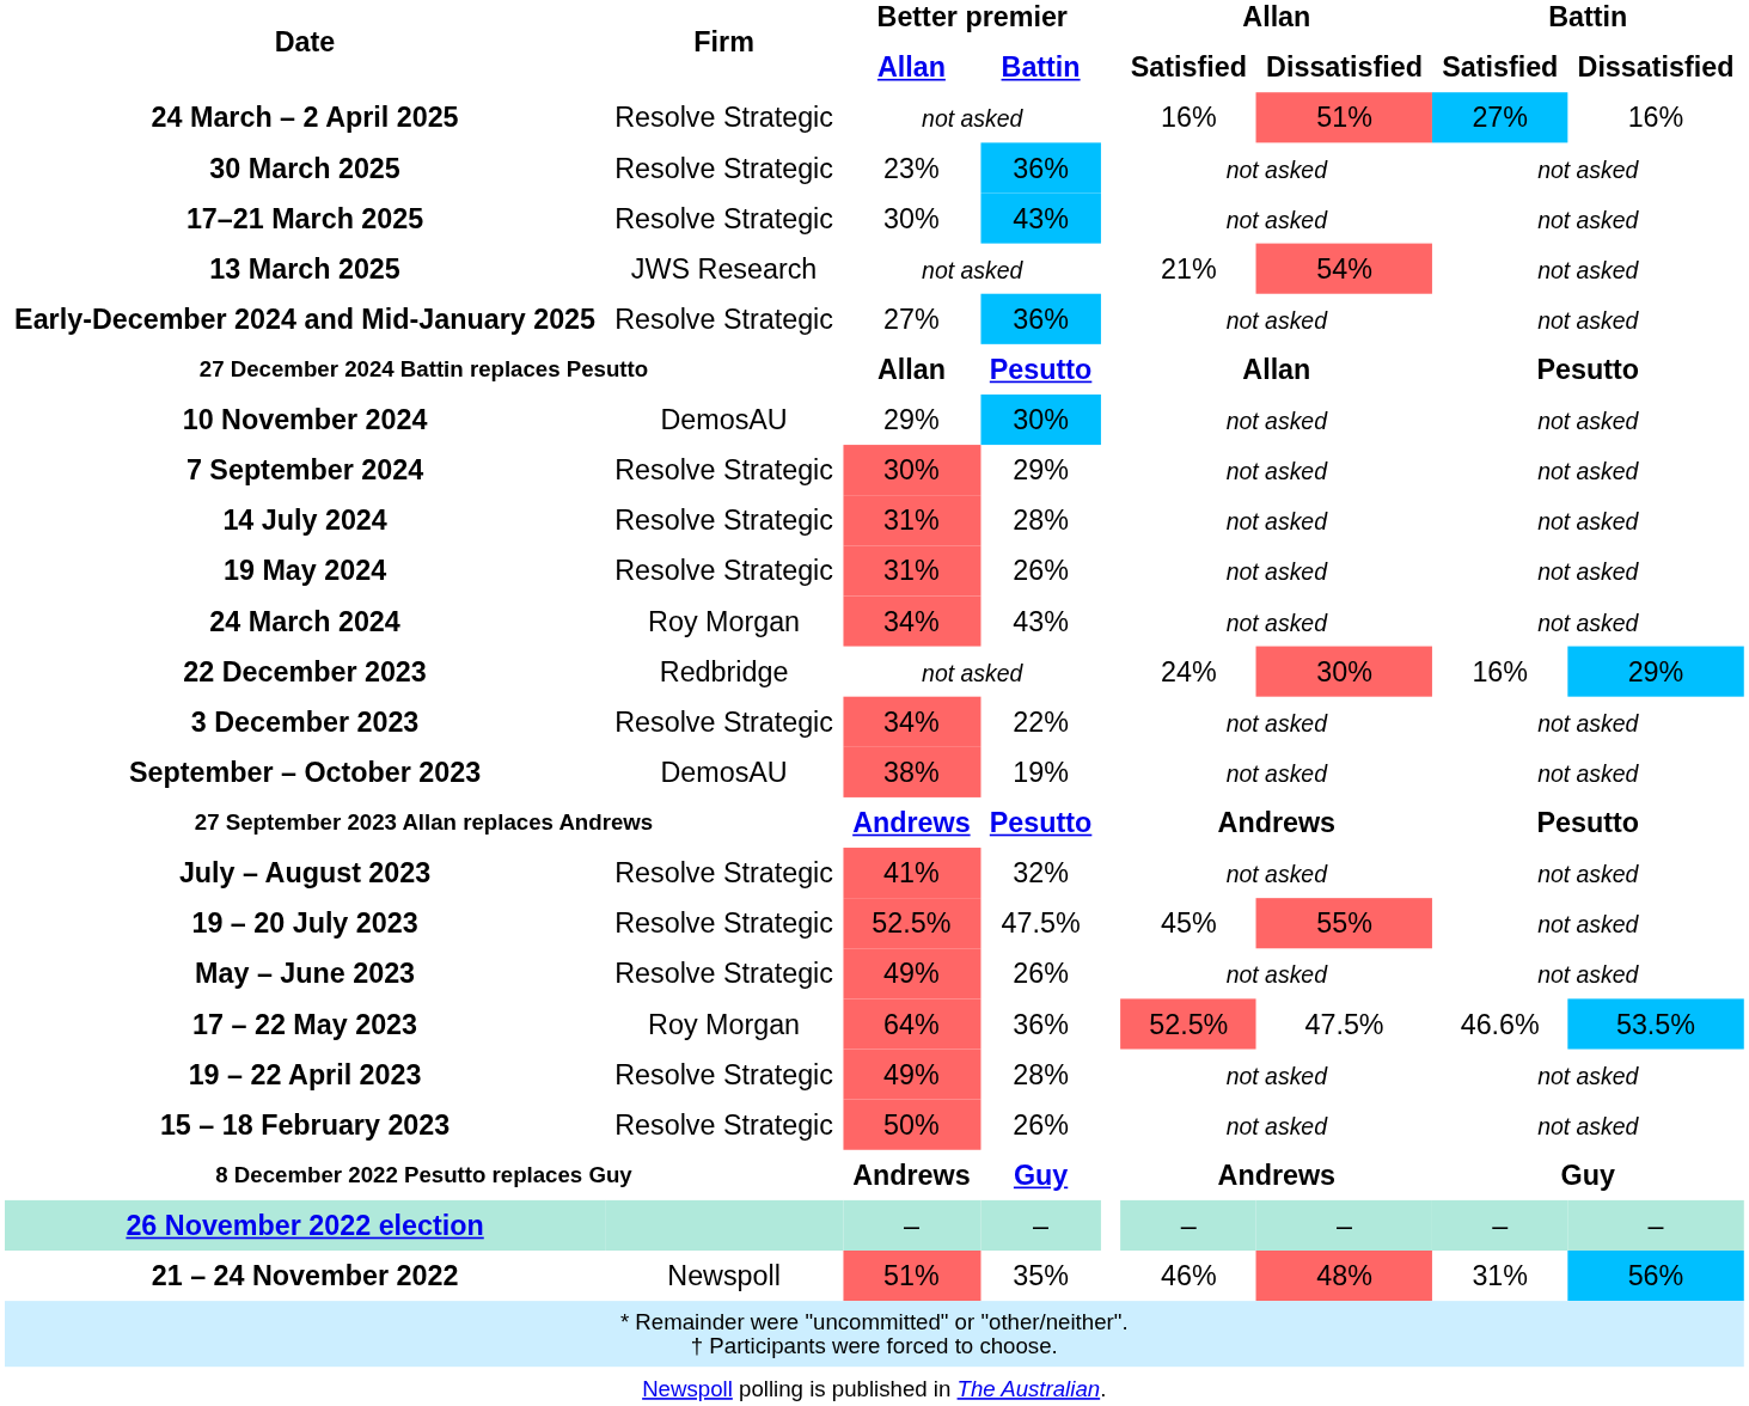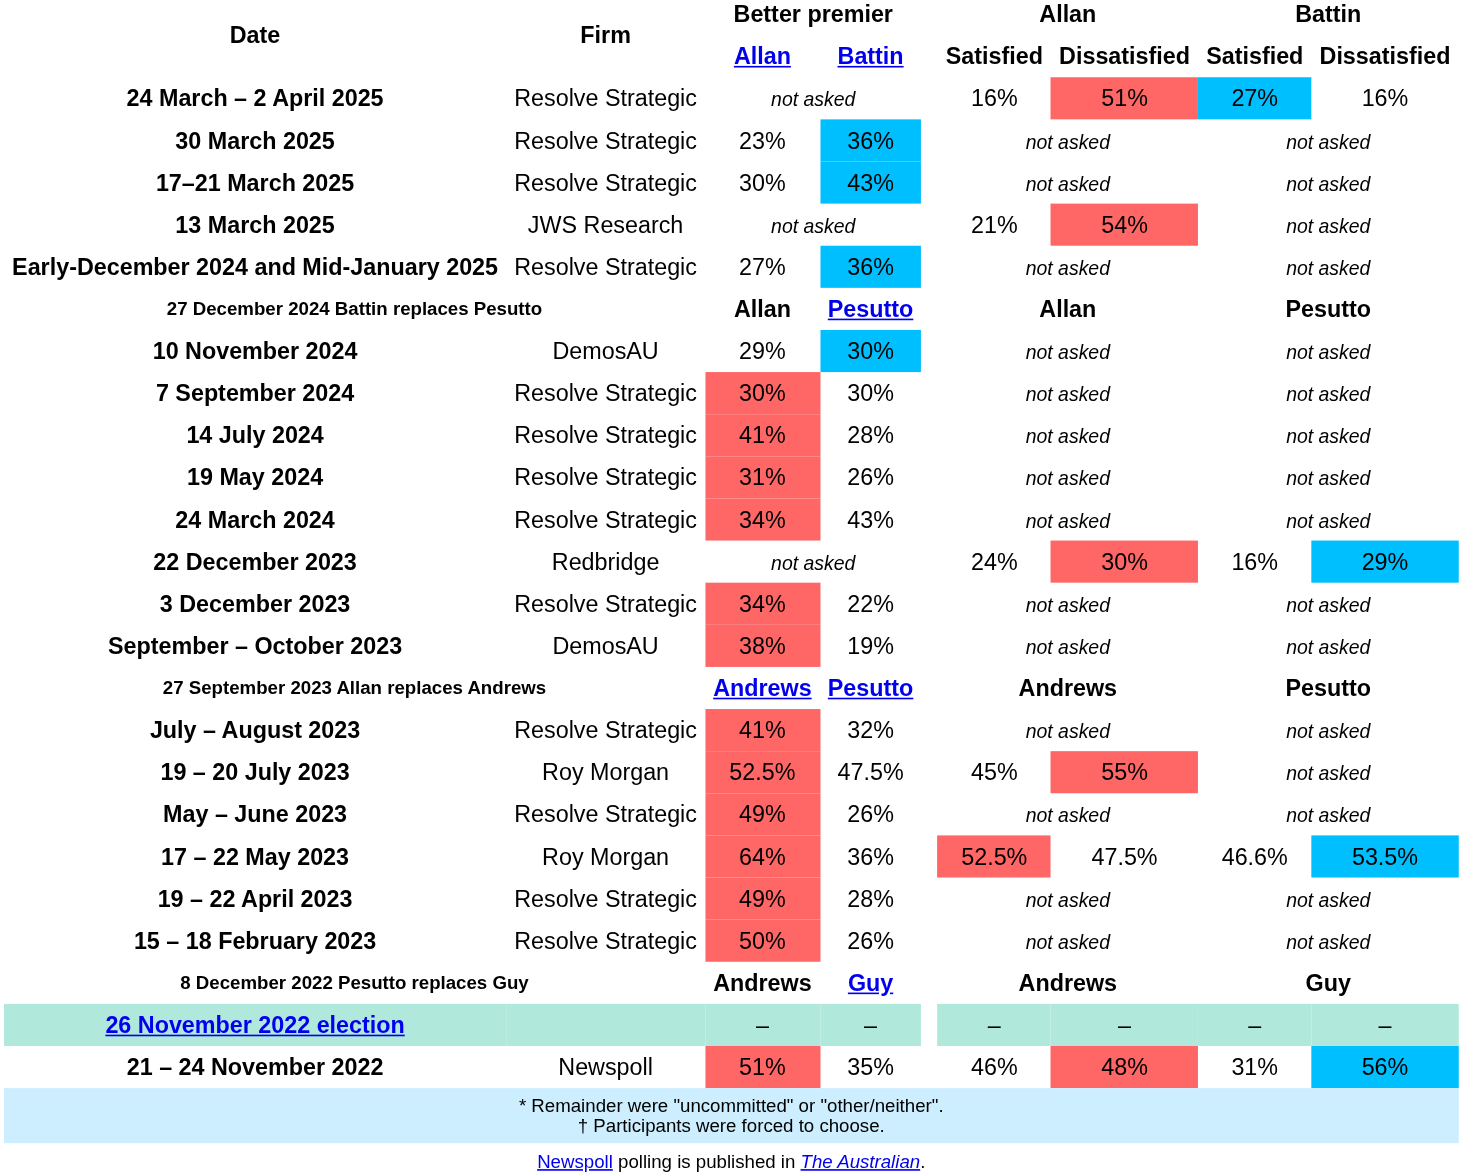 <table class="toccolours" cellpadding="5" cellspacing="0" style="text-align:center; margin-right:.5em; margin-top:.4em; font-size:90%">
 <tr>
 <th rowspan="2">Date</th>
 <th rowspan="2">Firm</th>
 <th colspan="2">Better premier</th>
 <th></th>
 <th colspan="2">Allan</th>
 <th colspan="2">Battin</th>
 </tr>
 <tr>
 <th><a href='#'>Allan</a></th>
 <th><a href='#'>Battin</a></th>
 <th></th>
 <th>Satisfied</th>
 <th>Dissatisfied</th>
 <th>Satisfied</th>
 <th>Dissatisfied</th>
 </tr>
 <tr>
 <th>24 March – 2 April 2025</th>
 <td>Resolve Strategic</td>
 <td colspan="2"><em><small>not asked</small></em></td>
 <td></td>
 <td>16%</td>
 <td style="background:#f66;">51%</td>
 <td style="background:#00bfff;">27%</td>
 <td>16%</td>
 </tr>
 <tr>
 <th>30 March 2025</th>
 <td>Resolve Strategic</td>
 <td>23%</td>
 <td style="background:#00bfff;">36%</td>
 <td></td>
 <td colspan="2"><em><small>not asked</small></em></td>
 <td colspan="2"><em><small>not asked</small></em></td>
 </tr>
 <tr>
 <th>17–21 March 2025</th>
 <td>Resolve Strategic</td>
 <td>30%</td>
 <td style="background:#00bfff;">43%</td>
 <td></td>
 <td colspan="2"><em><small>not asked</small></em></td>
 <td colspan="2"><em><small>not asked</small></em></td>
 </tr>
 <tr>
 <th>13 March 2025</th>
 <td>JWS Research</td>
 <td colspan="2"><em><small>not asked</small></em></td>
 <td></td>
 <td>21%</td>
 <td style="background:#f66;">54%</td>
 <td colspan="2"><em><small>not asked</small></em></td>
 </tr>
 <tr>
 <th>Early-December 2024 and Mid-January 2025</th>
 <td>Resolve Strategic</td>
 <td>27%</td>
 <td style="background:#00bfff;">36%</td>
 <td></td>
 <td colspan="2"><em><small>not asked</small></em></td>
 <td colspan="2"><em><small>not asked</small></em></td>
 </tr>
 <tr>
 <th colspan="2" style="font-size:80%;">27 December 2024 Battin replaces Pesutto</th>
 <th>Allan</th>
 <th><a href='#'>Pesutto</a></th>
 <th></th>
 <th colspan="2">Allan</th>
 <th colspan="2">Pesutto</th>
 </tr>
 <tr>
 <th>10 November 2024</th>
 <td>DemosAU</td>
 <td>29%</td>
 <td style="background:#00bfff;">30%</td>
 <td></td>
 <td colspan="2"><em><small>not asked</small></em></td>
 <td colspan="2"><em><small>not asked</small></em></td>
 </tr>
 <tr>
 <th>7 September 2024</th>
 <td>Resolve Strategic</td>
 <td style="background:#f66;">30%</td>
-<td>29%</td>
+<td>30%</td>
 <td></td>
 <td colspan="2"><em><small>not asked</small></em></td>
 <td colspan="2"><em><small>not asked</small></em></td>
 </tr>
 <tr>
 <th>14 July 2024</th>
 <td>Resolve Strategic</td>
-<td style="background:#f66;">31%</td>
+<td style="background:#f66;">41%</td>
 <td>28%</td>
 <td></td>
 <td colspan="2"><em><small>not asked</small></em></td>
 <td colspan="2"><em><small>not asked</small></em></td>
 </tr>
 <tr>
 <th>19 May 2024</th>
 <td>Resolve Strategic</td>
 <td style="background:#f66;">31%</td>
 <td>26%</td>
 <td></td>
 <td colspan="2"><em><small>not asked</small></em></td>
 <td colspan="2"><em><small>not asked</small></em></td>
 </tr>
 <tr>
 <th>24 March 2024</th>
-<td>Roy Morgan</td>
+<td>Resolve Strategic</td>
 <td style="background:#f66;">34%</td>
 <td>43%</td>
 <td></td>
 <td colspan="2"><em><small>not asked</small></em></td>
 <td colspan="2"><em><small>not asked</small></em></td>
 </tr>
 <tr>
 <th>22 December 2023</th>
 <td>Redbridge</td>
 <td colspan="2"><em><small>not asked</small></em></td>
 <td></td>
 <td>24%</td>
 <td style="background:#f66;">30%</td>
 <td>16%</td>
 <td style="background:#00bfff;">29%</td>
 </tr>
 <tr>
 <th>3 December 2023</th>
 <td>Resolve Strategic</td>
 <td style="background:#f66;">34%</td>
 <td>22%</td>
 <td></td>
 <td colspan="2"><em><small>not asked</small></em></td>
 <td colspan="2"><em><small>not asked</small></em></td>
 </tr>
 <tr>
 <th>September – October 2023</th>
 <td>DemosAU</td>
 <td style="background:#f66;">38%</td>
 <td>19%</td>
 <td></td>
 <td colspan="2"><em><small>not asked</small></em></td>
 <td colspan="2"><em><small>not asked</small></em></td>
 </tr>
 <tr>
 <th colspan="2" style="font-size:80%;">27 September 2023 Allan replaces Andrews</th>
 <th><a href='#'>Andrews</a></th>
 <th><a href='#'>Pesutto</a></th>
 <th></th>
 <th colspan="2">Andrews</th>
 <th colspan="2">Pesutto</th>
 </tr>
 <tr>
 <th>July – August 2023</th>
 <td>Resolve Strategic</td>
 <td style="background:#f66;">41%</td>
 <td>32%</td>
 <td></td>
 <td colspan="2"><em><small>not asked</small></em></td>
 <td colspan="2"><em><small>not asked</small></em></td>
 </tr>
 <tr>
 <th>19 – 20 July 2023</th>
-<td>Resolve Strategic</td>
+<td>Roy Morgan</td>
 <td style="background:#f66;">52.5%</td>
 <td>47.5%</td>
 <td></td>
 <td>45%</td>
 <td style="background:#f66;">55%</td>
 <td colspan="2"><em><small>not asked</small></em></td>
 </tr>
 <tr>
 <th>May – June 2023</th>
 <td>Resolve Strategic</td>
 <td style="background:#f66;">49%</td>
 <td>26%</td>
 <td></td>
 <td colspan="2"><em><small>not asked</small></em></td>
 <td colspan="2"><em><small>not asked</small></em></td>
 </tr>
 <tr>
 <th>17 – 22 May 2023</th>
 <td>Roy Morgan</td>
 <td style="background:#f66;">64%</td>
 <td>36%</td>
 <td></td>
 <td style="background:#f66;">52.5%</td>
 <td>47.5%</td>
 <td>46.6%</td>
 <td style="background:#00bfff;">53.5%</td>
 </tr>
 <tr>
 <th>19 – 22 April 2023</th>
 <td>Resolve Strategic</td>
 <td style="background:#f66;">49%</td>
 <td>28%</td>
 <td></td>
 <td colspan="2"><em><small>not asked</small></em></td>
 <td colspan="2"><em><small>not asked</small></em></td>
 </tr>
 <tr>
 <th>15 – 18 February 2023</th>
 <td>Resolve Strategic</td>
 <td style="background:#f66;">50%</td>
 <td>26%</td>
 <td></td>
 <td colspan="2"><em><small>not asked</small></em></td>
 <td colspan="2"><em><small>not asked</small></em></td>
 </tr>
 <tr>
 <th colspan="2" style="font-size:80%;">8 December 2022 Pesutto replaces Guy</th>
 <th>Andrews</th>
 <th><a href='#'>Guy</a></th>
 <th></th>
 <th colspan="2">Andrews</th>
 <th colspan="2">Guy</th>
 </tr>
 <tr>
 <th style="background:#b0e9db;"><a href='#'>26 November 2022 election</a></th>
 <td style="background:#b0e9db;"></td>
 <td style="background:#b0e9db;">–</td>
 <td style="background:#b0e9db;">–</td>
 <td></td>
 <td style="background:#b0e9db;">–</td>
 <td style="background:#b0e9db;">–</td>
 <td style="background:#b0e9db;">–</td>
 <td style="background:#b0e9db;">–</td>
 </tr>
 <tr>
 <th>21 – 24 November 2022</th>
 <td>Newspoll</td>
 <td style="background:#f66;">51%</td>
 <td>35%</td>
 <td></td>
 <td>46%</td>
 <td style="background:#f66;">48%</td>
 <td>31%</td>
 <td style="background:#00bfff;">56%</td>
 </tr>
 <tr>
 <td colspan="9" style="font-size:80%; background:#cef;">* Remainder were "uncommitted" or "other/neither".<br>† Participants were forced to choose.</td>
 </tr>
 <tr>
 <td colspan="9" style="font-size:80%;"><a href='#'>Newspoll</a> polling is published in <em><a href='#'>The Australian</a></em>.</td>
 </tr>
 </table>
